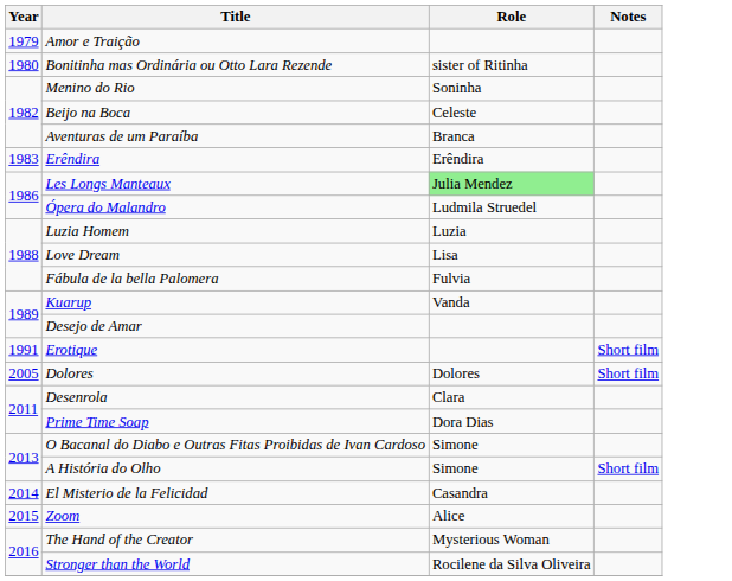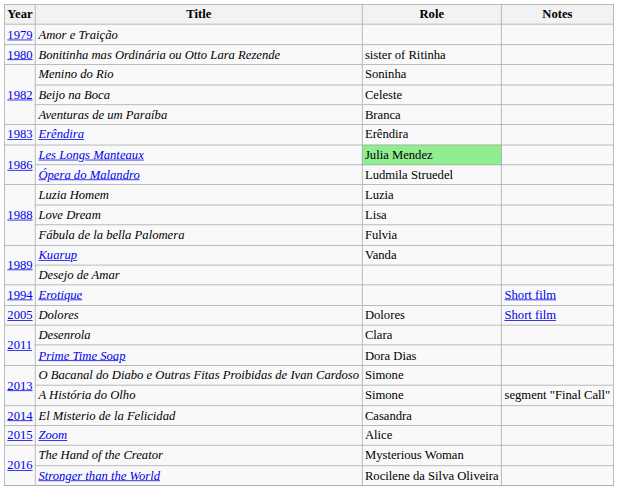 <table class="wikitable">
 <tr>
 <th>Year</th>
 <th>Title</th>
 <th>Role</th>
 <th>Notes</th>
 </tr>
 <tr>
 <td><a href='#'>1979</a></td>
 <td><em>Amor e Traição</em></td>
 <td></td>
 <td></td>
 </tr>
 <tr>
 <td><a href='#'>1980</a></td>
 <td><em>Bonitinha mas Ordinária ou Otto Lara Rezende</em></td>
 <td>sister of Ritinha</td>
 <td></td>
 </tr>
 <tr>
 <td rowspan="3"><a href='#'>1982</a></td>
 <td><em>Menino do Rio</em></td>
 <td>Soninha</td>
 <td></td>
 </tr>
 <tr>
 <td><em>Beijo na Boca</em></td>
 <td>Celeste</td>
 <td></td>
 </tr>
 <tr>
 <td><em>Aventuras de um Paraíba</em></td>
 <td>Branca</td>
 <td></td>
 </tr>
 <tr>
 <td><a href='#'>1983</a></td>
 <td><em><a href='#'>Erêndira</a></em></td>
 <td>Erêndira</td>
 <td></td>
 </tr>
 <tr>
 <td rowspan="2"><a href='#'>1986</a></td>
 <td><em><a href='#'>Les Longs Manteaux</a></em></td>
 <td style="background: lightgreen;">Julia Mendez</td>
 <td></td>
 </tr>
 <tr>
 <td><em><a href='#'>Ópera do Malandro</a></em></td>
 <td>Ludmila Struedel</td>
 <td></td>
 </tr>
 <tr>
 <td rowspan="3"><a href='#'>1988</a></td>
 <td><em>Luzia Homem</em></td>
 <td>Luzia</td>
 <td></td>
 </tr>
 <tr>
 <td><em>Love Dream</em></td>
 <td>Lisa</td>
 <td></td>
 </tr>
 <tr>
 <td><em>Fábula de la bella Palomera</em></td>
 <td>Fulvia</td>
 <td></td>
 </tr>
 <tr>
 <td rowspan="2"><a href='#'>1989</a></td>
 <td><em><a href='#'>Kuarup</a></em></td>
 <td>Vanda</td>
 <td></td>
 </tr>
 <tr>
 <td><em>Desejo de Amar</em></td>
 <td></td>
 <td></td>
 </tr>
 <tr>
-<td><a href='#'>1991</a></td>
+<td><a href='#'>1994</a></td>
 <td><em><a href='#'>Erotique</a></em></td>
 <td></td>
 <td><a href='#'>Short film</a></td>
 </tr>
 <tr>
 <td><a href='#'>2005</a></td>
 <td><em>Dolores</em></td>
 <td>Dolores</td>
 <td><a href='#'>Short film</a></td>
 </tr>
 <tr>
 <td rowspan="2"><a href='#'>2011</a></td>
 <td><em>Desenrola</em></td>
 <td>Clara</td>
 <td></td>
 </tr>
 <tr>
 <td><em><a href='#'>Prime Time Soap</a></em></td>
 <td>Dora Dias</td>
 <td></td>
 </tr>
 <tr>
 <td rowspan="2"><a href='#'>2013</a></td>
 <td><em>O Bacanal do Diabo e Outras Fitas Proibidas de Ivan Cardoso</em></td>
 <td>Simone</td>
 <td></td>
 </tr>
 <tr>
 <td><em>A História do Olho</em></td>
 <td>Simone</td>
-<td><a href='#'>Short film</a></td>
+<td>segment "Final Call"</td>
 </tr>
 <tr>
 <td><a href='#'>2014</a></td>
 <td><em>El Misterio de la Felicidad</em></td>
 <td>Casandra</td>
 <td></td>
 </tr>
 <tr>
 <td><a href='#'>2015</a></td>
 <td><em><a href='#'>Zoom</a></em></td>
 <td>Alice</td>
 <td></td>
 </tr>
 <tr>
 <td rowspan="2"><a href='#'>2016</a></td>
 <td><em>The Hand of the Creator</em></td>
 <td>Mysterious Woman</td>
 <td></td>
 </tr>
 <tr>
 <td><em><a href='#'>Stronger than the World</a></em></td>
 <td>Rocilene da Silva Oliveira</td>
 <td></td>
 </tr>
 <tr>
 </tr>
 </table>
